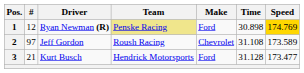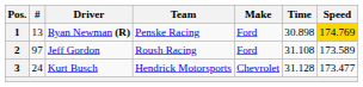 <table class="wikitable" style="font-size:95%">
 <tr>
 <th>Pos.</th>
 <th>#</th>
 <th>Driver</th>
 <th>Team</th>
 <th>Make</th>
 <th>Time</th>
 <th>Speed</th>
 </tr>
 <tr>
 <th>1</th>
-<td>12</td>
+<td>13</td>
 <td><a href='#'>Ryan Newman</a> <strong>(R)</strong></td>
-<td style="background: khaki;"><a href='#'>Penske Racing</a></td>
+<td><a href='#'>Penske Racing</a></td>
 <td><a href='#'>Ford</a></td>
 <td>30.898</td>
 <td style="background: gold;">174.769</td>
 </tr>
 <tr>
 <th>2</th>
 <td>97</td>
 <td><a href='#'>Jeff Gordon</a></td>
 <td><a href='#'>Roush Racing</a></td>
-<td><a href='#'>Chevrolet</a></td>
+<td><a href='#'>Ford</a></td>
 <td>31.108</td>
 <td>173.589</td>
 </tr>
 <tr>
 <th>3</th>
-<td>21</td>
+<td>24</td>
 <td><a href='#'>Kurt Busch</a></td>
 <td><a href='#'>Hendrick Motorsports</a></td>
-<td><a href='#'>Ford</a></td>
+<td><a href='#'>Chevrolet</a></td>
 <td>31.128</td>
 <td>173.477</td>
 </tr>
 <tr>
 <th colspan="7"></th>
 </tr>
 </table>
